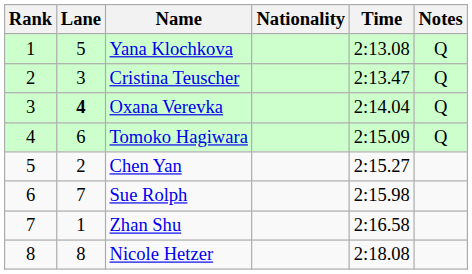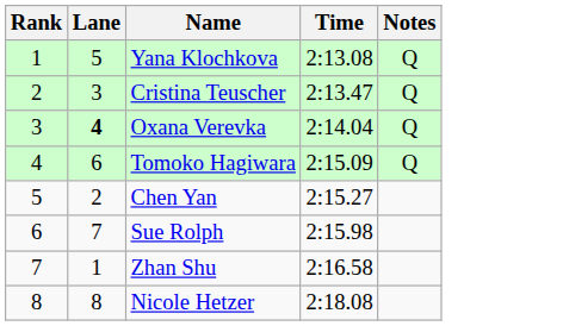 <table class="wikitable sortable" style="text-align:center">
 <tr>
 <th>Rank</th>
 <th>Lane</th>
 <th>Name</th>
-<th>Nationality</th>
 <th>Time</th>
 <th>Notes</th>
 </tr>
 <tr bgcolor=#cfc>
 <td>1</td>
 <td>5</td>
 <td align=left><a href='#'>Yana Klochkova</a></td>
-<td align=left></td>
 <td>2:13.08</td>
 <td>Q</td>
 </tr>
 <tr bgcolor=#cfc>
 <td>2</td>
 <td>3</td>
 <td align=left><a href='#'>Cristina Teuscher</a></td>
-<td align=left></td>
 <td>2:13.47</td>
 <td>Q</td>
 </tr>
 <tr bgcolor=#cfc>
 <td>3</td>
 <td><strong>4</strong></td>
 <td align=left><a href='#'>Oxana Verevka</a></td>
-<td align=left></td>
 <td>2:14.04</td>
 <td>Q</td>
 </tr>
 <tr bgcolor=#cfc>
 <td>4</td>
 <td>6</td>
 <td align=left><a href='#'>Tomoko Hagiwara</a></td>
-<td align=left></td>
 <td>2:15.09</td>
 <td>Q</td>
 </tr>
 <tr>
 <td>5</td>
 <td>2</td>
 <td align=left><a href='#'>Chen Yan</a></td>
-<td align=left></td>
 <td>2:15.27</td>
 <td></td>
 </tr>
 <tr>
 <td>6</td>
 <td>7</td>
 <td align=left><a href='#'>Sue Rolph</a></td>
-<td align=left></td>
 <td>2:15.98</td>
 <td></td>
 </tr>
 <tr>
 <td>7</td>
 <td>1</td>
 <td align=left><a href='#'>Zhan Shu</a></td>
-<td align=left></td>
 <td>2:16.58</td>
 <td></td>
 </tr>
 <tr>
 <td>8</td>
 <td>8</td>
 <td align=left><a href='#'>Nicole Hetzer</a></td>
-<td align=left></td>
 <td>2:18.08</td>
 <td></td>
 </tr>
 </table>
